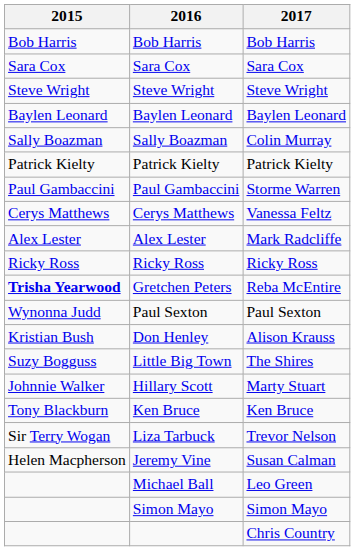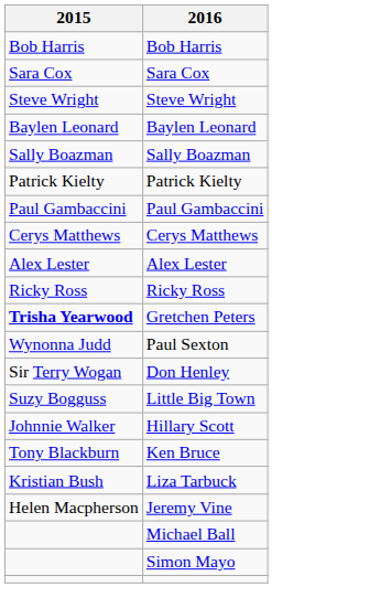 <table class="wikitable sortable">
 <tr>
 <th>2015</th>
 <th>2016</th>
-<th>2017</th>
 </tr>
 <tr>
-<td><a href='#'>Bob Harris</a></td>
 <td><a href='#'>Bob Harris</a></td>
 <td><a href='#'>Bob Harris</a></td>
 </tr>
 <tr>
 <td><a href='#'>Sara Cox</a></td>
 <td><a href='#'>Sara Cox</a></td>
-<td><a href='#'>Sara Cox</a></td>
 </tr>
 <tr>
-<td><a href='#'>Steve Wright</a></td>
 <td><a href='#'>Steve Wright</a></td>
 <td><a href='#'>Steve Wright</a></td>
 </tr>
 <tr>
 <td><a href='#'>Baylen Leonard</a></td>
 <td><a href='#'>Baylen Leonard</a></td>
-<td><a href='#'>Baylen Leonard</a></td>
 </tr>
 <tr>
 <td><a href='#'>Sally Boazman</a></td>
 <td><a href='#'>Sally Boazman</a></td>
-<td><a href='#'>Colin Murray</a></td>
 </tr>
 <tr>
-<td>Patrick Kielty</td>
 <td>Patrick Kielty</td>
 <td>Patrick Kielty</td>
 </tr>
 <tr>
 <td><a href='#'>Paul Gambaccini</a></td>
 <td><a href='#'>Paul Gambaccini</a></td>
-<td><a href='#'>Storme Warren</a></td>
 </tr>
 <tr>
 <td><a href='#'>Cerys Matthews</a></td>
 <td><a href='#'>Cerys Matthews</a></td>
-<td><a href='#'>Vanessa Feltz</a></td>
 </tr>
 <tr>
 <td><a href='#'>Alex Lester</a></td>
 <td><a href='#'>Alex Lester</a></td>
-<td><a href='#'>Mark Radcliffe</a></td>
 </tr>
 <tr>
-<td><a href='#'>Ricky Ross</a></td>
 <td><a href='#'>Ricky Ross</a></td>
 <td><a href='#'>Ricky Ross</a></td>
 </tr>
 <tr>
 <td><strong><a href='#'>Trisha Yearwood</a></strong></td>
 <td><a href='#'>Gretchen Peters</a></td>
-<td><a href='#'>Reba McEntire</a></td>
 </tr>
 <tr>
 <td><a href='#'>Wynonna Judd</a></td>
 <td>Paul Sexton</td>
-<td>Paul Sexton</td>
 </tr>
 <tr>
-<td><a href='#'>Kristian Bush</a></td>
+<td>Sir <a href='#'>Terry Wogan</a></td>
 <td><a href='#'>Don Henley</a></td>
-<td><a href='#'>Alison Krauss</a></td>
 </tr>
 <tr>
 <td><a href='#'>Suzy Bogguss</a></td>
 <td><a href='#'>Little Big Town</a></td>
-<td><a href='#'>The Shires</a></td>
 </tr>
 <tr>
 <td><a href='#'>Johnnie Walker</a></td>
 <td><a href='#'>Hillary Scott</a></td>
-<td><a href='#'>Marty Stuart</a></td>
 </tr>
 <tr>
 <td><a href='#'>Tony Blackburn</a></td>
 <td><a href='#'>Ken Bruce</a></td>
-<td><a href='#'>Ken Bruce</a></td>
 </tr>
 <tr>
-<td>Sir <a href='#'>Terry Wogan</a></td>
+<td><a href='#'>Kristian Bush</a></td>
 <td><a href='#'>Liza Tarbuck</a></td>
-<td><a href='#'>Trevor Nelson</a></td>
 </tr>
 <tr>
 <td>Helen Macpherson</td>
 <td><a href='#'>Jeremy Vine</a></td>
-<td><a href='#'>Susan Calman</a></td>
 </tr>
 <tr>
 <td></td>
 <td><a href='#'>Michael Ball</a></td>
-<td><a href='#'>Leo Green</a></td>
 </tr>
 <tr>
 <td></td>
-<td><a href='#'>Simon Mayo</a></td>
 <td><a href='#'>Simon Mayo</a></td>
 </tr>
 <tr>
 <td></td>
 <td></td>
-<td><a href='#'>Chris Country</a></td>
 </tr>
 </table>
